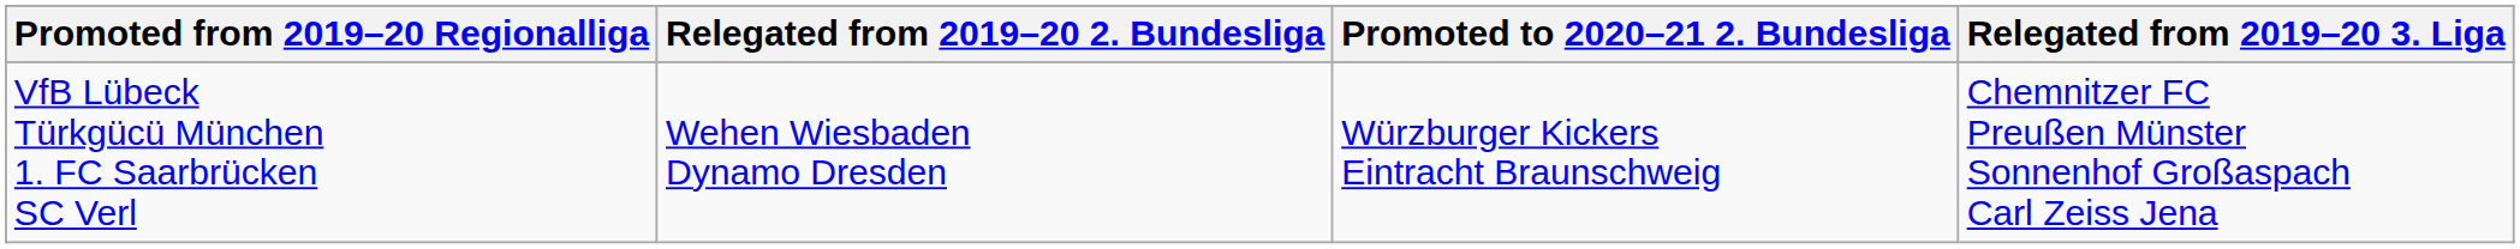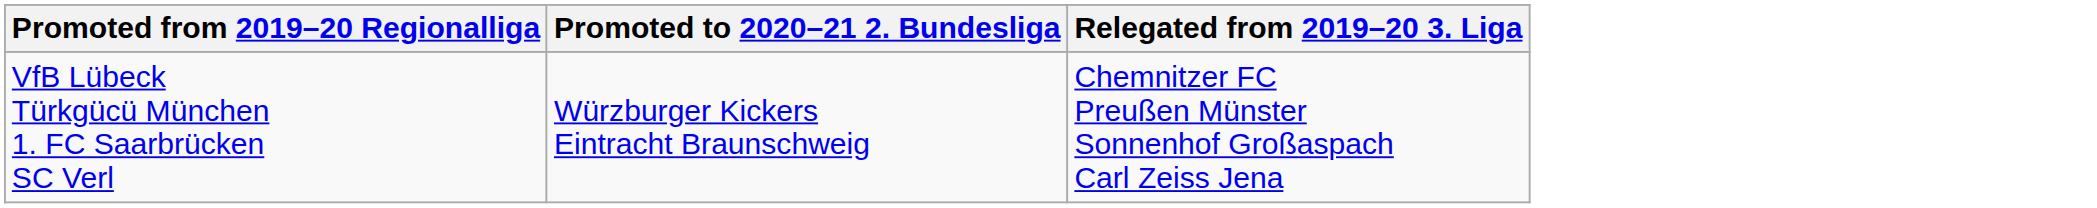 <table class="wikitable">
 <tr>
 <th>Promoted from <a href='#'>2019–20 Regionalliga</a></th>
-<th>Relegated from <a href='#'>2019–20 2. Bundesliga</a></th>
 <th>Promoted to <a href='#'>2020–21 2. Bundesliga</a></th>
 <th>Relegated from <a href='#'>2019–20 3. Liga</a></th>
 </tr>
 <tr>
 <td><a href='#'>VfB Lübeck</a><br><a href='#'>Türkgücü München</a><br><a href='#'>1. FC Saarbrücken</a><br><a href='#'>SC Verl</a></td>
-<td><a href='#'>Wehen Wiesbaden</a><br><a href='#'>Dynamo Dresden</a></td>
 <td><a href='#'>Würzburger Kickers</a><br><a href='#'>Eintracht Braunschweig</a></td>
 <td><a href='#'>Chemnitzer FC</a><br><a href='#'>Preußen Münster</a><br><a href='#'>Sonnenhof Großaspach</a><br><a href='#'>Carl Zeiss Jena</a></td>
 </tr>
 </table>
